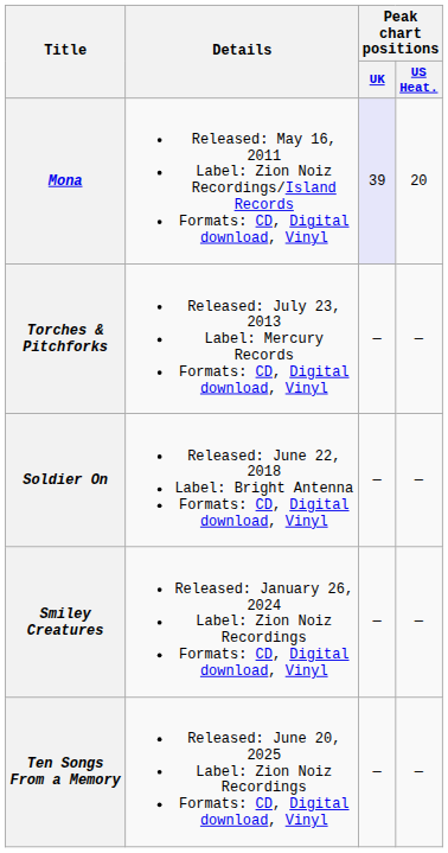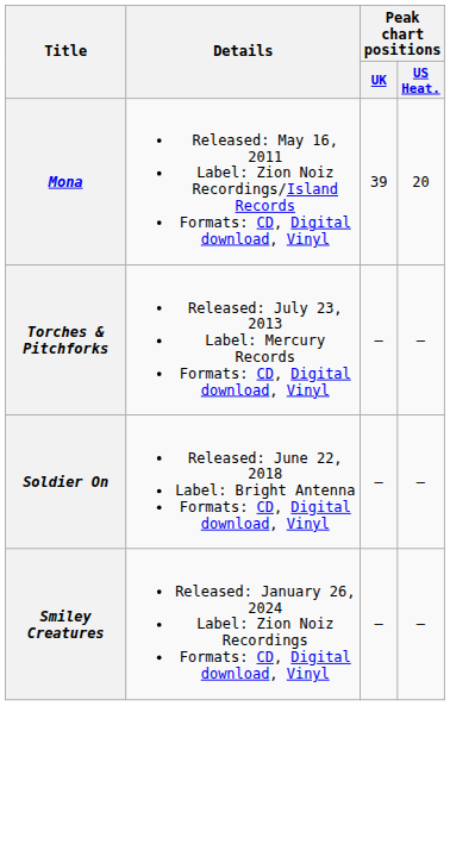 <table class="wikitable plainrowheaders" style="text-align:center;">
 <tr>
 <th scope="col" rowspan="2" style="width:8em;">Title</th>
 <th scope="col" rowspan="2" style="width:16em;">Details</th>
 <th scope="col" colspan="2">Peak chart positions</th>
 </tr>
 <tr>
 <th scope="col" style="width:2.2em;font-size:90%;"><a href='#'>UK</a><br></th>
 <th scope="col" style="width:2.2em;font-size:90%;"><a href='#'>US<br>Heat.</a><br></th>
 </tr>
 <tr>
 <th scope="row"><em><a href='#'>Mona</a></em></th>
 <td><br><ul><li>Released: May 16, 2011</li><li>Label: Zion Noiz Recordings/<a href='#'>Island Records</a></li><li>Formats: <a href='#'>CD</a>, <a href='#'>Digital download</a>, <a href='#'>Vinyl</a></li></ul></td>
-<td style="background: lavender;">39</td>
+<td>39</td>
 <td>20</td>
 </tr>
 <tr>
 <th scope="row"><em>Torches & Pitchforks</em></th>
 <td><br><ul><li>Released: July 23, 2013</li><li>Label: Mercury Records</li><li>Formats: <a href='#'>CD</a>, <a href='#'>Digital download</a>, <a href='#'>Vinyl</a></li></ul></td>
 <td>—</td>
 <td>—</td>
 </tr>
 <tr>
 <th scope="row"><em>Soldier On</em></th>
 <td><br><ul><li>Released: June 22, 2018</li><li>Label: Bright Antenna</li><li>Formats: <a href='#'>CD</a>, <a href='#'>Digital download</a>, <a href='#'>Vinyl</a></li></ul></td>
 <td>—</td>
 <td>—</td>
 </tr>
 <tr>
 <th scope="row"><em>Smiley Creatures</em></th>
 <td><br><ul><li>Released: January 26, 2024</li><li>Label: Zion Noiz Recordings</li><li>Formats: <a href='#'>CD</a>, <a href='#'>Digital download</a>, <a href='#'>Vinyl</a></li></ul></td>
 <td>—</td>
 <td>—</td>
 </tr>
-<tr>
-<th scope="row"><em>Ten Songs From a Memory</em></th>
-<td><br><ul><li>Released: June 20, 2025</li><li>Label: Zion Noiz Recordings</li><li>Formats: <a href='#'>CD</a>, <a href='#'>Digital download</a>, <a href='#'>Vinyl</a></li></ul></td>
-<td>—</td>
-<td>—</td>
-</tr>
 </table>
